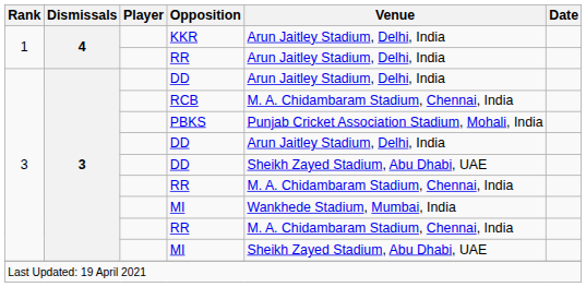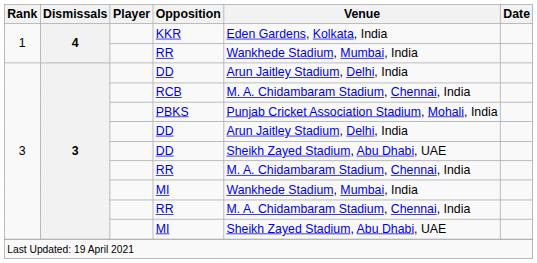 <table class="wikitable">
 <tr>
 <th>Rank</th>
 <th>Dismissals</th>
 <th>Player</th>
 <th>Opposition</th>
 <th>Venue</th>
 <th>Date</th>
 </tr>
 <tr>
 <td align=center rowspan=2>1</td>
 <th scope=row style=text-align:center; rowspan=2>4</th>
 <td></td>
 <td><a href='#'>KKR</a></td>
-<td><a href='#'>Arun Jaitley Stadium</a>, <a href='#'>Delhi</a>, India</td>
+<td><a href='#'>Eden Gardens</a>, <a href='#'>Kolkata</a>, India</td>
 <td></td>
 </tr>
 <tr>
 <td></td>
 <td><a href='#'>RR</a></td>
-<td><a href='#'>Arun Jaitley Stadium</a>, <a href='#'>Delhi</a>, India</td>
+<td><a href='#'>Wankhede Stadium</a>, <a href='#'>Mumbai</a>, India</td>
 <td></td>
 </tr>
 <tr>
 <td align=center rowspan=9>3</td>
 <th scope=row style=text-align:center; rowspan=9>3</th>
 <td></td>
 <td><a href='#'>DD</a></td>
 <td><a href='#'>Arun Jaitley Stadium</a>, <a href='#'>Delhi</a>, India</td>
 <td></td>
 </tr>
 <tr>
 <td></td>
 <td><a href='#'>RCB</a></td>
 <td><a href='#'>M. A. Chidambaram Stadium</a>, <a href='#'>Chennai</a>, India</td>
 <td></td>
 </tr>
 <tr>
 <td></td>
 <td><a href='#'>PBKS</a></td>
 <td><a href='#'>Punjab Cricket Association Stadium</a>, <a href='#'>Mohali</a>, India</td>
 <td></td>
 </tr>
 <tr>
 <td></td>
 <td><a href='#'>DD</a></td>
 <td><a href='#'>Arun Jaitley Stadium</a>, <a href='#'>Delhi</a>, India</td>
 <td></td>
 </tr>
 <tr>
 <td></td>
 <td><a href='#'>DD</a></td>
 <td><a href='#'>Sheikh Zayed Stadium</a>, <a href='#'>Abu Dhabi</a>, UAE</td>
 <td></td>
 </tr>
 <tr>
 <td></td>
 <td><a href='#'>RR</a></td>
 <td><a href='#'>M. A. Chidambaram Stadium</a>, <a href='#'>Chennai</a>, India</td>
 <td></td>
 </tr>
 <tr>
 <td></td>
 <td><a href='#'>MI</a></td>
 <td><a href='#'>Wankhede Stadium</a>, <a href='#'>Mumbai</a>, India</td>
 <td></td>
 </tr>
 <tr>
 <td></td>
 <td><a href='#'>RR</a></td>
 <td><a href='#'>M. A. Chidambaram Stadium</a>, <a href='#'>Chennai</a>, India</td>
 <td></td>
 </tr>
 <tr>
 <td></td>
 <td><a href='#'>MI</a></td>
 <td><a href='#'>Sheikh Zayed Stadium</a>, <a href='#'>Abu Dhabi</a>, UAE</td>
 <td></td>
 </tr>
 <tr>
 </tr>
 <tr class=sortbottom>
 <td colspan=6><small>Last Updated: 19 April 2021</small></td>
 </tr>
 </table>
